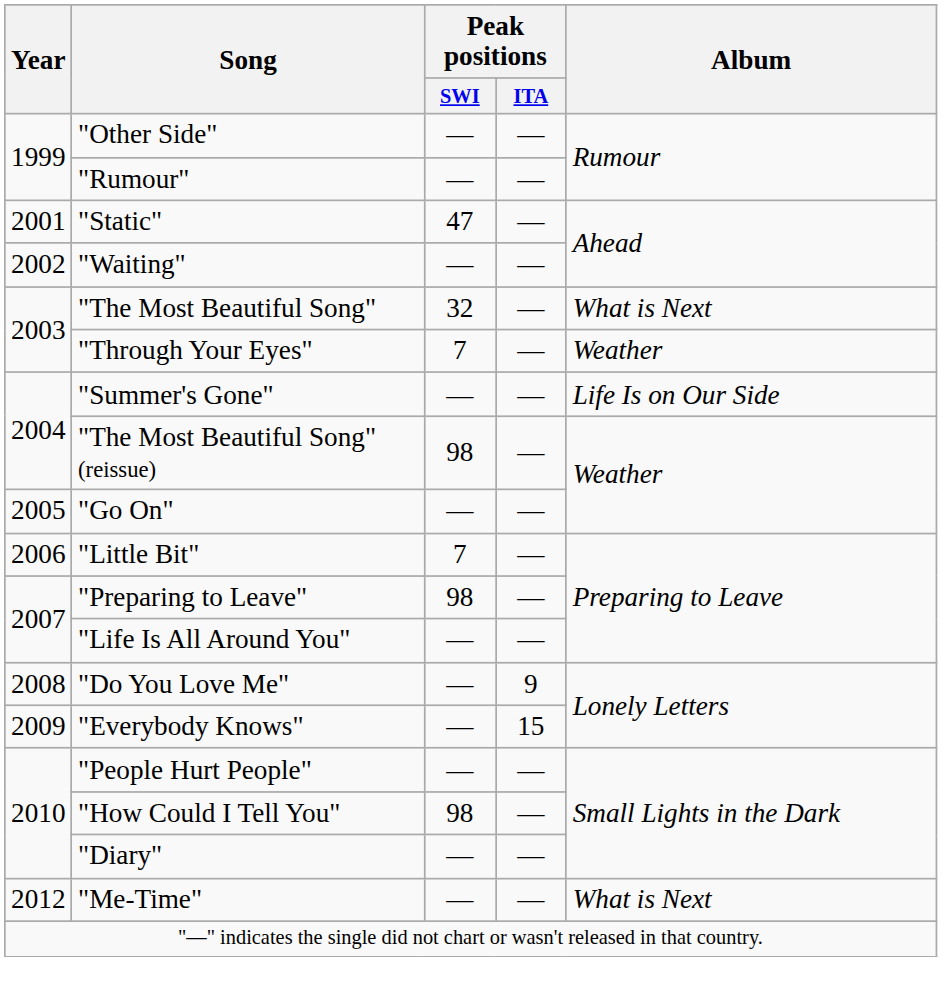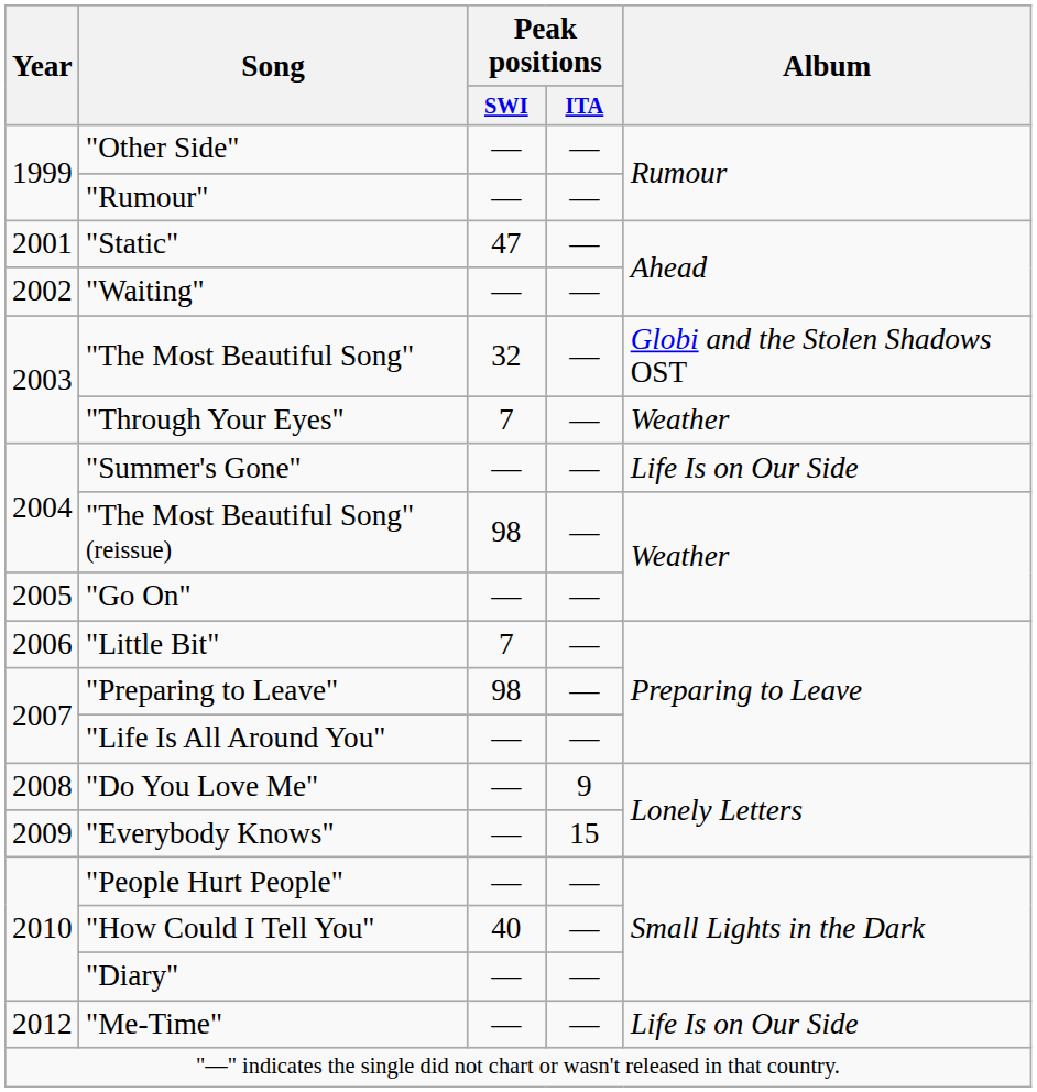 <table class="wikitable" style="text-align:center;">
 <tr>
 <th rowspan="2">Year</th>
 <th rowspan="2" width="200">Song</th>
 <th colspan="2">Peak positions</th>
 <th rowspan="2" width="210">Album</th>
 </tr>
 <tr>
 <th style="width:3em;font-size:75%;"><a href='#'>SWI</a><br></th>
 <th style="width:3em;font-size:75%;"><a href='#'>ITA</a><br></th>
 </tr>
 <tr>
 <td rowspan="2">1999</td>
 <td align="left">"Other Side"</td>
 <td>—</td>
 <td>—</td>
 <td rowspan="2" align="left"><em>Rumour</em></td>
 </tr>
 <tr>
 <td align="left">"Rumour"</td>
 <td>—</td>
 <td>—</td>
 </tr>
 <tr>
 <td>2001</td>
 <td align="left">"Static"</td>
 <td>47</td>
 <td>—</td>
 <td rowspan="2" align="left"><em>Ahead</em></td>
 </tr>
 <tr>
 <td>2002</td>
 <td align="left">"Waiting"</td>
 <td>—</td>
 <td>—</td>
 </tr>
 <tr>
 <td rowspan="2">2003</td>
 <td align="left">"The Most Beautiful Song"</td>
 <td>32</td>
 <td>—</td>
-<td rowspan="1" align="left"><em>What is Next</em></td>
+<td align="left"><em><a href='#'>Globi</a> and the Stolen Shadows</em> OST</td>
 </tr>
 <tr>
 <td align="left">"Through Your Eyes"</td>
 <td>7</td>
 <td>—</td>
 <td align="left"><em>Weather</em></td>
 </tr>
 <tr>
 <td rowspan="2">2004</td>
 <td align="left">"Summer's Gone"</td>
 <td>—</td>
 <td>—</td>
 <td align="left"><em>Life Is on Our Side</em></td>
 </tr>
 <tr>
 <td align="left">"The Most Beautiful Song" <small>(reissue)</small></td>
 <td>98</td>
 <td>—</td>
 <td align="left" rowspan="2"><em>Weather</em></td>
 </tr>
 <tr>
 <td>2005</td>
 <td align="left">"Go On"</td>
 <td>—</td>
 <td>—</td>
 </tr>
 <tr>
 <td>2006</td>
 <td align="left">"Little Bit"</td>
 <td>7</td>
 <td>—</td>
 <td rowspan="3" align="left"><em>Preparing to Leave</em></td>
 </tr>
 <tr>
 <td rowspan="2">2007</td>
 <td align="left">"Preparing to Leave"</td>
 <td>98</td>
 <td>—</td>
 </tr>
 <tr>
 <td align="left">"Life Is All Around You"</td>
 <td>—</td>
 <td>—</td>
 </tr>
 <tr>
 <td>2008</td>
 <td align="left">"Do You Love Me"</td>
 <td>—</td>
 <td>9</td>
 <td rowspan="2" align="left"><em>Lonely Letters</em></td>
 </tr>
 <tr>
 <td>2009</td>
 <td align="left">"Everybody Knows"</td>
 <td>—</td>
 <td>15</td>
 </tr>
 <tr>
 <td rowspan="3">2010</td>
 <td align="left">"People Hurt People"</td>
 <td>—</td>
 <td>—</td>
 <td rowspan="3" align="left"><em>Small Lights in the Dark</em></td>
 </tr>
 <tr>
 <td align="left">"How Could I Tell You"</td>
-<td>98</td>
+<td>40</td>
 <td>—</td>
 </tr>
 <tr>
 <td align="left">"Diary"</td>
 <td>—</td>
 <td>—</td>
 </tr>
 <tr>
 <td rowspan="1">2012</td>
 <td align="left">"Me-Time"</td>
 <td>—</td>
 <td>—</td>
-<td rowspan="1" align="left"><em>What is Next</em></td>
+<td align="left"><em>Life Is on Our Side</em></td>
 </tr>
 <tr>
 <td colspan="5" style="font-size:75%;">"—" indicates the single did not chart or wasn't released in that country.</td>
 </tr>
 </table>
